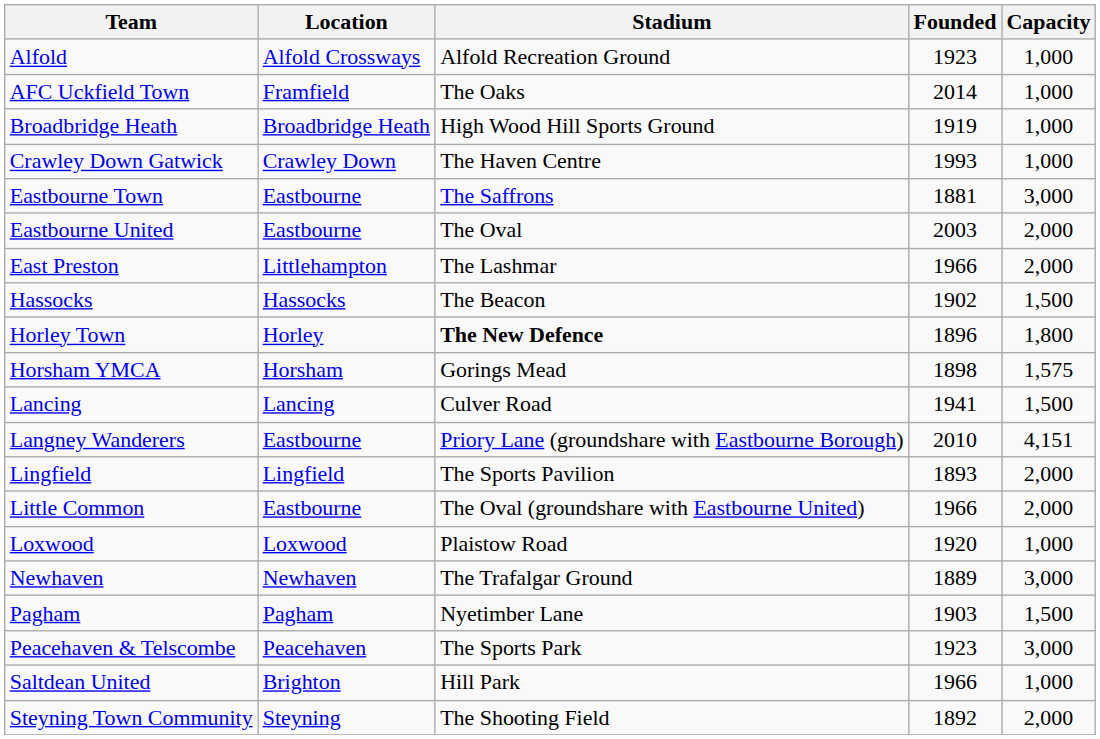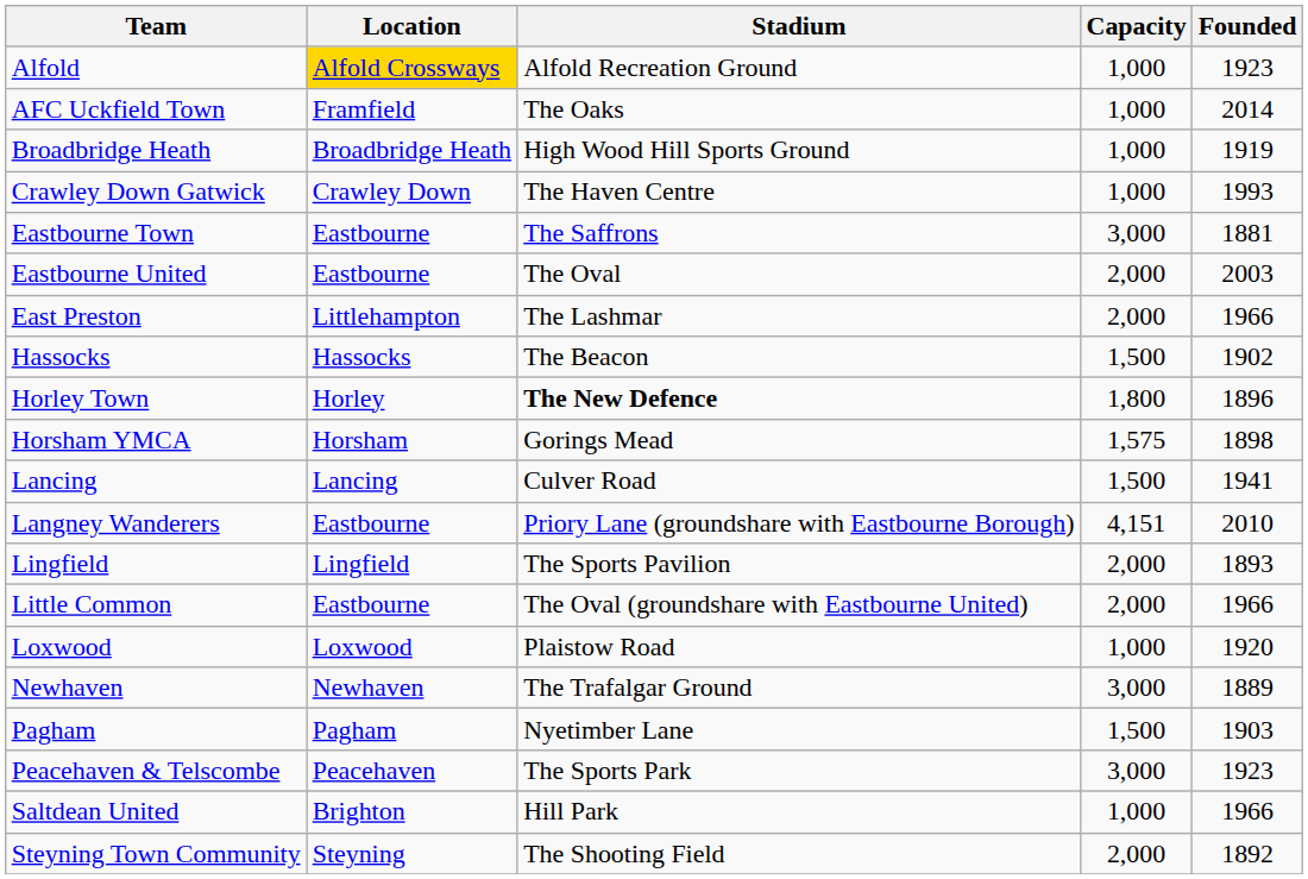 <table class="wikitable sortable">
 <tr>
 <th>Team</th>
 <th>Location</th>
 <th>Stadium</th>
+<th>Capacity</th>
 <th>Founded</th>
-<th>Capacity</th>
 </tr>
 <tr>
 <td><a href='#'>Alfold</a></td>
-<td><a href='#'>Alfold Crossways</a></td>
+<td style="background: gold;"><a href='#'>Alfold Crossways</a></td>
 <td>Alfold Recreation Ground</td>
+<td align="center">1,000</td>
 <td align="center">1923</td>
-<td align="center">1,000</td>
 </tr>
 <tr>
 <td><a href='#'>AFC Uckfield Town</a></td>
 <td><a href='#'>Framfield</a></td>
 <td>The Oaks</td>
+<td align="center">1,000</td>
 <td align="center">2014</td>
-<td align="center">1,000</td>
 </tr>
 <tr>
 <td><a href='#'>Broadbridge Heath</a></td>
 <td><a href='#'>Broadbridge Heath</a></td>
 <td>High Wood Hill Sports Ground</td>
+<td align="center">1,000</td>
 <td align="center">1919</td>
-<td align="center">1,000</td>
 </tr>
 <tr>
 <td><a href='#'>Crawley Down Gatwick</a></td>
 <td><a href='#'>Crawley Down</a></td>
 <td>The Haven Centre</td>
+<td align="center">1,000</td>
 <td align="center">1993</td>
-<td align="center">1,000</td>
 </tr>
 <tr>
 <td><a href='#'>Eastbourne Town</a></td>
 <td><a href='#'>Eastbourne</a></td>
 <td><a href='#'>The Saffrons</a></td>
+<td align="center">3,000</td>
 <td align="center">1881</td>
-<td align="center">3,000</td>
 </tr>
 <tr>
 <td><a href='#'>Eastbourne United</a></td>
 <td><a href='#'>Eastbourne</a></td>
 <td>The Oval</td>
+<td align="center">2,000</td>
 <td align="center">2003</td>
-<td align="center">2,000</td>
 </tr>
 <tr>
 <td><a href='#'>East Preston</a></td>
 <td><a href='#'>Littlehampton</a> </td>
 <td>The Lashmar</td>
+<td align="center">2,000</td>
 <td align="center">1966</td>
-<td align="center">2,000</td>
 </tr>
 <tr>
 <td><a href='#'>Hassocks</a></td>
 <td><a href='#'>Hassocks</a></td>
 <td>The Beacon</td>
+<td align="center">1,500</td>
 <td align="center">1902</td>
-<td align="center">1,500</td>
 </tr>
 <tr>
 <td><a href='#'>Horley Town</a></td>
 <td><a href='#'>Horley</a></td>
 <td><strong>The New Defence</strong></td>
+<td align="center">1,800</td>
 <td align="center">1896</td>
-<td align="center">1,800</td>
 </tr>
 <tr>
 <td><a href='#'>Horsham YMCA</a></td>
 <td><a href='#'>Horsham</a></td>
 <td>Gorings Mead</td>
+<td align="center">1,575</td>
 <td align="center">1898</td>
-<td align="center">1,575</td>
 </tr>
 <tr>
 <td><a href='#'>Lancing</a></td>
 <td><a href='#'>Lancing</a></td>
 <td>Culver Road</td>
+<td align="center">1,500</td>
 <td align="center">1941</td>
-<td align="center">1,500</td>
 </tr>
 <tr>
 <td><a href='#'>Langney Wanderers</a></td>
 <td><a href='#'>Eastbourne</a> </td>
 <td><a href='#'>Priory Lane</a> (groundshare with <a href='#'>Eastbourne Borough</a>)</td>
+<td align="center">4,151</td>
 <td align="center">2010</td>
-<td align="center">4,151</td>
 </tr>
 <tr>
 <td><a href='#'>Lingfield</a></td>
 <td><a href='#'>Lingfield</a></td>
 <td>The Sports Pavilion</td>
+<td align="center">2,000</td>
 <td align="center">1893</td>
-<td align="center">2,000</td>
 </tr>
 <tr>
 <td><a href='#'>Little Common</a></td>
 <td><a href='#'>Eastbourne</a></td>
 <td>The Oval (groundshare with <a href='#'>Eastbourne United</a>)</td>
+<td align="center">2,000</td>
 <td align="center">1966</td>
-<td align="center">2,000</td>
 </tr>
 <tr>
 <td><a href='#'>Loxwood</a></td>
 <td><a href='#'>Loxwood</a></td>
 <td>Plaistow Road</td>
+<td align="center">1,000</td>
 <td align="center">1920</td>
-<td align="center">1,000</td>
 </tr>
 <tr>
 <td><a href='#'>Newhaven</a></td>
 <td><a href='#'>Newhaven</a></td>
 <td>The Trafalgar Ground</td>
+<td align="center">3,000</td>
 <td align="center">1889</td>
-<td align="center">3,000</td>
 </tr>
 <tr>
 <td><a href='#'>Pagham</a></td>
 <td><a href='#'>Pagham</a></td>
 <td>Nyetimber Lane</td>
+<td align="center">1,500</td>
 <td align="center">1903</td>
-<td align="center">1,500</td>
 </tr>
 <tr>
 <td><a href='#'>Peacehaven & Telscombe</a></td>
 <td><a href='#'>Peacehaven</a></td>
 <td>The Sports Park</td>
+<td align="center">3,000</td>
 <td align="center">1923</td>
-<td align="center">3,000</td>
 </tr>
 <tr>
 <td><a href='#'>Saltdean United</a></td>
 <td><a href='#'>Brighton</a> </td>
 <td>Hill Park</td>
+<td align="center">1,000</td>
 <td align="center">1966</td>
-<td align="center">1,000</td>
 </tr>
 <tr>
 <td><a href='#'>Steyning Town Community</a></td>
 <td><a href='#'>Steyning</a></td>
 <td>The Shooting Field</td>
+<td align="center">2,000</td>
 <td align="center">1892</td>
-<td align="center">2,000</td>
 </tr>
 </table>
